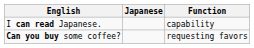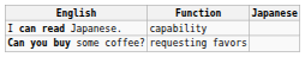 <table class="wikitable">
 <tr>
 <th>English</th>
+<th>Function</th>
 <th>Japanese</th>
-<th>Function</th>
 </tr>
 <tr>
 <td>I <strong>can read</strong> Japanese.</td>
+<td>capability</td>
 <td></td>
-<td>capability</td>
 </tr>
 <tr>
 <td><strong>Can you buy</strong> some coffee?</td>
+<td>requesting favors</td>
 <td></td>
-<td>requesting favors</td>
 </tr>
 </table>
